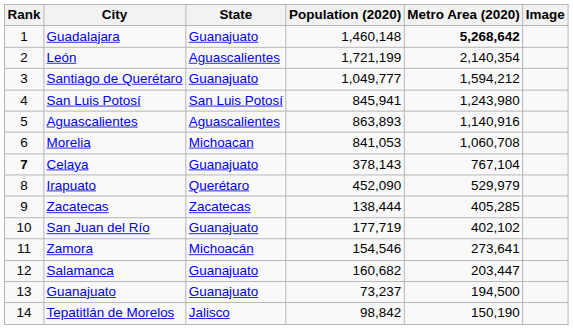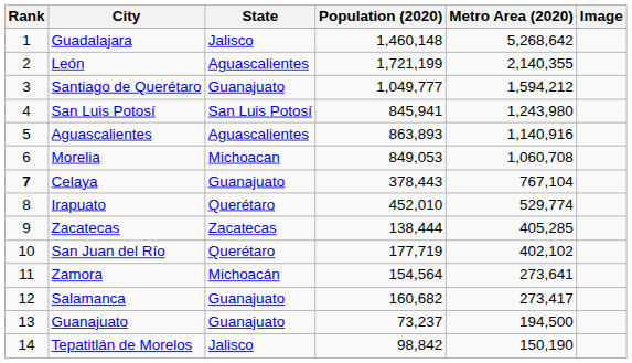 <table class="wikitable sortable">
 <tr>
 <th>Rank</th>
 <th>City</th>
 <th>State</th>
 <th>Population (2020)</th>
 <th>Metro Area (2020)</th>
 <th>Image</th>
 </tr>
 <tr>
 <td align="center">1</td>
 <td><a href='#'>Guadalajara</a></td>
-<td><a href='#'>Guanajuato</a></td>
+<td><a href='#'>Jalisco</a></td>
 <td style="text-align:right;">1,460,148</td>
-<td style="text-align:right;"><strong>5,268,642</strong></td>
+<td style="text-align:right;">5,268,642</td>
 <td></td>
 </tr>
 <tr>
 <td align="center">2</td>
 <td><a href='#'>León</a></td>
 <td><a href='#'>Aguascalientes</a></td>
 <td style="text-align:right;">1,721,199</td>
-<td style="text-align:right;">2,140,354</td>
+<td style="text-align:right;">2,140,355</td>
 <td></td>
 </tr>
 <tr>
 <td align="center">3</td>
 <td><a href='#'>Santiago de Querétaro</a></td>
 <td><a href='#'>Guanajuato</a></td>
 <td style="text-align:right;">1,049,777</td>
 <td style="text-align:right;">1,594,212</td>
 <td></td>
 </tr>
 <tr>
 <td align="center">4</td>
 <td><a href='#'>San Luis Potosí</a></td>
 <td><a href='#'>San Luis Potosí</a></td>
 <td style="text-align:right;">845,941</td>
 <td style="text-align:right;">1,243,980</td>
 <td></td>
 </tr>
 <tr>
 <td align="center">5</td>
 <td><a href='#'>Aguascalientes</a></td>
 <td><a href='#'>Aguascalientes</a></td>
 <td style="text-align:right;">863,893</td>
 <td style="text-align:right;">1,140,916</td>
 <td></td>
 </tr>
 <tr>
 <td align="center">6</td>
 <td><a href='#'>Morelia</a></td>
 <td><a href='#'>Michoacan</a></td>
-<td style="text-align:right;">841,053</td>
+<td style="text-align:right;">849,053</td>
 <td style="text-align:right;">1,060,708</td>
 <td></td>
 </tr>
 <tr>
 <td align="center"><strong>7</strong></td>
 <td><a href='#'>Celaya</a></td>
 <td><a href='#'>Guanajuato</a></td>
-<td style="text-align:right;">378,143</td>
+<td style="text-align:right;">378,443</td>
 <td style="text-align:right;">767,104</td>
 <td></td>
 </tr>
 <tr>
 <td align="center">8</td>
 <td><a href='#'>Irapuato</a></td>
 <td><a href='#'>Querétaro</a></td>
-<td style="text-align:right;">452,090</td>
-<td style="text-align:right;">529,979</td>
+<td style="text-align:right;">452,010</td>
+<td style="text-align:right;">529,774</td>
 <td></td>
 </tr>
 <tr>
 <td align="center">9</td>
 <td><a href='#'>Zacatecas</a></td>
 <td><a href='#'>Zacatecas</a></td>
 <td style="text-align:right;">138,444</td>
 <td style="text-align:right;">405,285</td>
 <td></td>
 </tr>
 <tr>
 <td align="center">10</td>
 <td><a href='#'>San Juan del Río</a></td>
-<td><a href='#'>Guanajuato</a></td>
+<td><a href='#'>Querétaro</a></td>
 <td style="text-align:right;">177,719</td>
 <td style="text-align:right;">402,102</td>
 <td></td>
 </tr>
 <tr>
 <td align="center">11</td>
 <td><a href='#'>Zamora</a></td>
 <td><a href='#'>Michoacán</a></td>
-<td style="text-align:right;">154,546</td>
+<td style="text-align:right;">154,564</td>
 <td style="text-align:right;">273,641</td>
 <td></td>
 </tr>
 <tr>
 <td align="center">12</td>
 <td><a href='#'>Salamanca</a></td>
 <td><a href='#'>Guanajuato</a></td>
 <td style="text-align:right;">160,682</td>
-<td style="text-align:right;">203,447</td>
+<td style="text-align:right;">273,417</td>
 <td></td>
 </tr>
 <tr>
 <td align="center">13</td>
 <td><a href='#'>Guanajuato</a></td>
 <td><a href='#'>Guanajuato</a></td>
 <td style="text-align:right;">73,237</td>
 <td style="text-align:right;">194,500</td>
 <td></td>
 </tr>
 <tr>
 <td align="center">14</td>
 <td><a href='#'>Tepatitlán de Morelos</a></td>
 <td><a href='#'>Jalisco</a></td>
 <td style="text-align:right;">98,842</td>
 <td style="text-align:right;">150,190</td>
 <td></td>
 </tr>
 </table>
